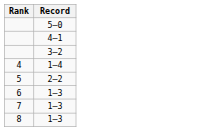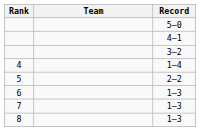 <table class="wikitable" style="text-align: center;">
 <tr>
 <th width=40>Rank</th>
+<th width=180>Team</th>
 <th width=60>Record</th>
 </tr>
 <tr>
 <td></td>
+<td align=left></td>
 <td>5–0</td>
 </tr>
 <tr>
 <td></td>
+<td align=left></td>
 <td>4–1</td>
 </tr>
 <tr>
 <td></td>
+<td align=left></td>
 <td>3–2</td>
 </tr>
 <tr>
 <td>4</td>
+<td align=left></td>
 <td>1–4</td>
 </tr>
 <tr>
 <td>5</td>
+<td align=left></td>
 <td>2–2</td>
 </tr>
 <tr>
 <td>6</td>
+<td align=left></td>
 <td>1–3</td>
 </tr>
 <tr>
 <td>7</td>
+<td align=left></td>
 <td>1–3</td>
 </tr>
 <tr>
 <td>8</td>
+<td align=left></td>
 <td>1–3</td>
 </tr>
 </table>
